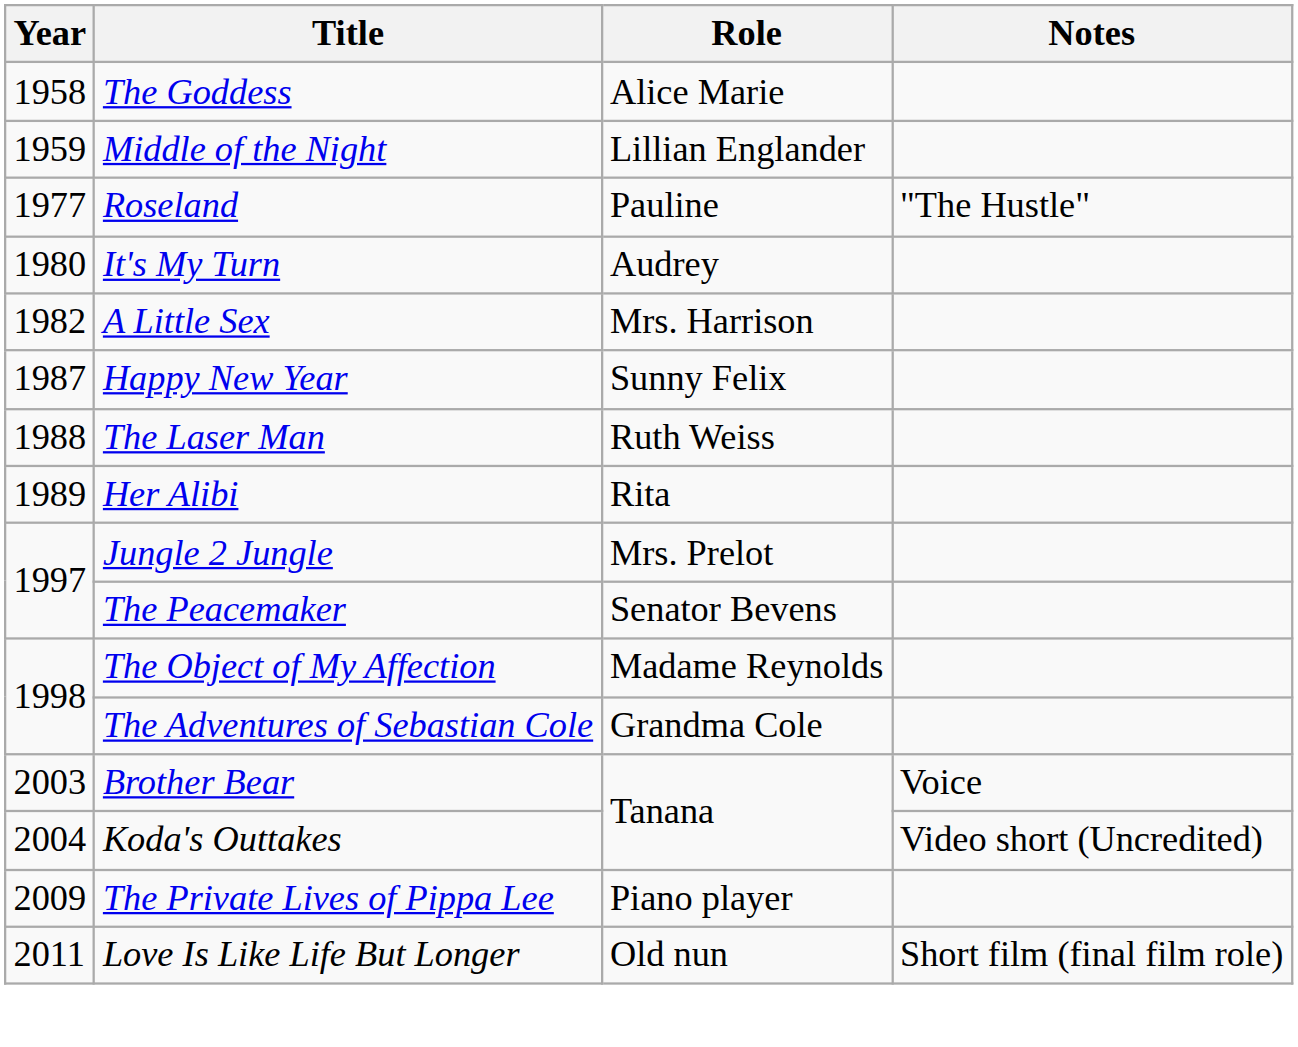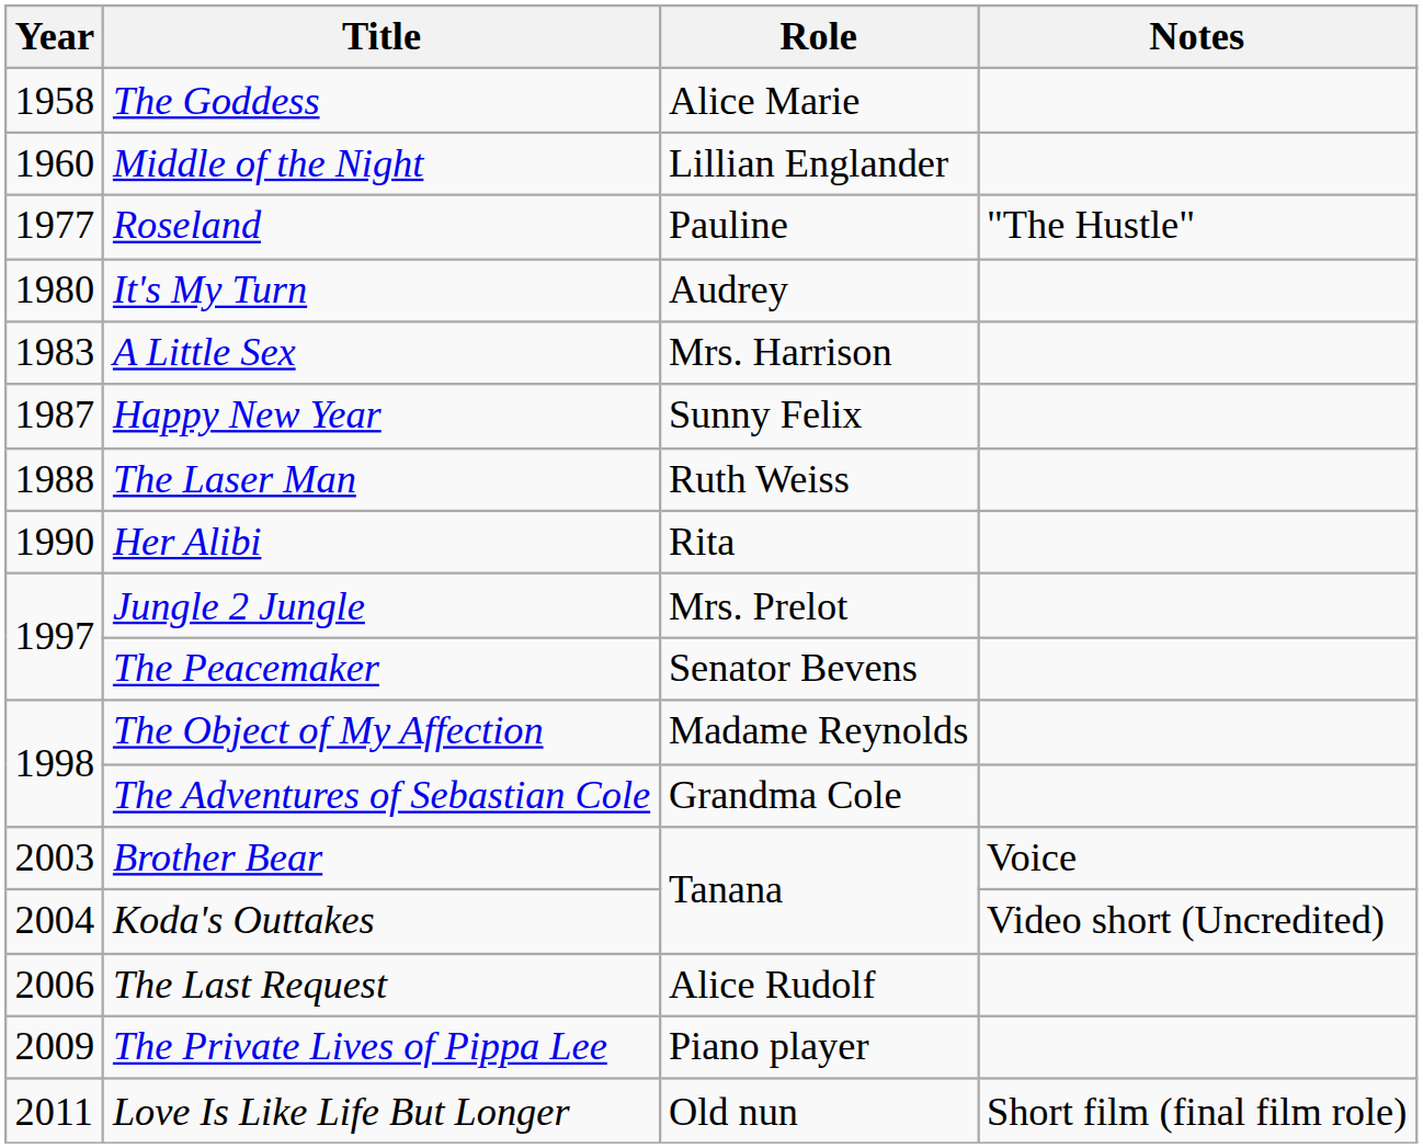 <table class="wikitable sortable">
 <tr>
 <th>Year</th>
 <th>Title</th>
 <th>Role</th>
 <th class="unsortable">Notes</th>
 </tr>
 <tr>
 <td>1958</td>
 <td><em><a href='#'>The Goddess</a></em></td>
 <td>Alice Marie</td>
 <td></td>
 </tr>
 <tr>
-<td>1959</td>
+<td>1960</td>
 <td><em><a href='#'>Middle of the Night</a></em></td>
 <td>Lillian Englander</td>
 <td></td>
 </tr>
 <tr>
 <td>1977</td>
 <td><em><a href='#'>Roseland</a></em></td>
 <td>Pauline</td>
 <td>"The Hustle"</td>
 </tr>
 <tr>
 <td>1980</td>
 <td><em><a href='#'>It's My Turn</a></em></td>
 <td>Audrey</td>
 <td></td>
 </tr>
 <tr>
-<td>1982</td>
+<td>1983</td>
 <td><em><a href='#'>A Little Sex</a></em></td>
 <td>Mrs. Harrison</td>
 <td></td>
 </tr>
 <tr>
 <td>1987</td>
 <td><em><a href='#'>Happy New Year</a></em></td>
 <td>Sunny Felix</td>
 <td></td>
 </tr>
 <tr>
 <td>1988</td>
 <td><em><a href='#'>The Laser Man</a></em></td>
 <td>Ruth Weiss</td>
 <td></td>
 </tr>
 <tr>
-<td>1989</td>
+<td>1990</td>
 <td><em><a href='#'>Her Alibi</a></em></td>
 <td>Rita</td>
 <td></td>
 </tr>
 <tr>
 <td rowspan=2>1997</td>
 <td><em><a href='#'>Jungle 2 Jungle</a></em></td>
 <td>Mrs. Prelot</td>
 <td></td>
 </tr>
 <tr>
 <td><em><a href='#'>The Peacemaker</a></em></td>
 <td>Senator Bevens</td>
 <td></td>
 </tr>
 <tr>
 <td rowspan=2>1998</td>
 <td><em><a href='#'>The Object of My Affection</a></em></td>
 <td>Madame Reynolds</td>
 <td></td>
 </tr>
 <tr>
 <td><em><a href='#'>The Adventures of Sebastian Cole</a></em></td>
 <td>Grandma Cole</td>
 <td></td>
 </tr>
 <tr>
 <td>2003</td>
 <td><em><a href='#'>Brother Bear</a></em></td>
 <td rowspan="2">Tanana</td>
 <td>Voice</td>
 </tr>
 <tr>
 <td>2004</td>
 <td><em>Koda's Outtakes</em></td>
 <td>Video short (Uncredited)</td>
 </tr>
 <tr>
+<td>2006</td>
+<td><em>The Last Request</em></td>
+<td>Alice Rudolf</td>
+<td></td>
+</tr>
+<tr>
 <td>2009</td>
 <td><em><a href='#'>The Private Lives of Pippa Lee</a></em></td>
 <td>Piano player</td>
 <td></td>
 </tr>
 <tr>
 <td>2011</td>
 <td><em>Love Is Like Life But Longer</em></td>
 <td>Old nun</td>
 <td>Short film (final film role)</td>
 </tr>
 </table>
